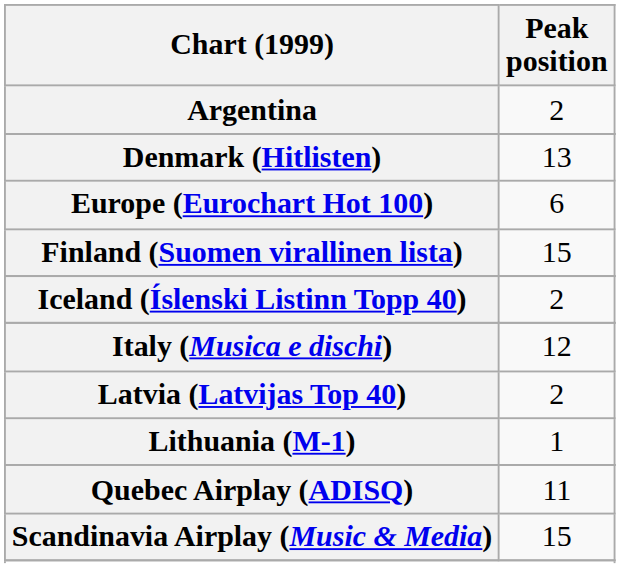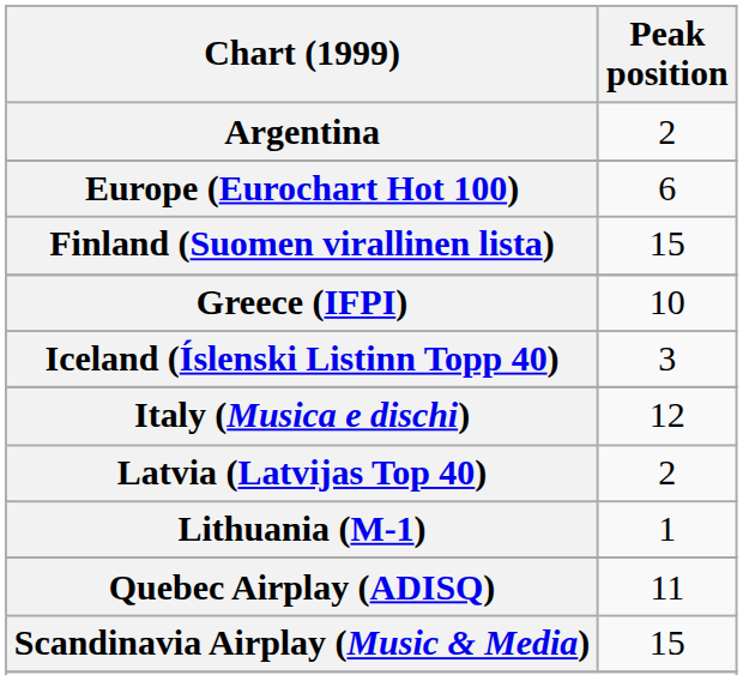 <table class="wikitable sortable plainrowheaders" style="text-align:center">
 <tr>
 <th>Chart (1999)</th>
 <th>Peak<br>position</th>
 </tr>
 <tr>
 <th scope="row">Argentina</th>
 <td style="text-align:center;">2</td>
 </tr>
 <tr>
 </tr>
 <tr>
 </tr>
 <tr>
 </tr>
 <tr>
 </tr>
 <tr>
 </tr>
 <tr>
 </tr>
 <tr>
-<th scope="row">Denmark (<a href='#'>Hitlisten</a>)</th>
-<td style="text-align:center;">13</td>
-</tr>
-<tr>
 <th scope="row">Europe (<a href='#'>Eurochart Hot 100</a>)</th>
 <td>6</td>
 </tr>
 <tr>
 <th scope="row">Finland (<a href='#'>Suomen virallinen lista</a>)</th>
 <td>15</td>
 </tr>
 <tr>
 </tr>
 <tr>
 </tr>
 <tr>
+<th scope="row">Greece (<a href='#'>IFPI</a>)</th>
+<td>10</td>
+</tr>
+<tr>
 <th scope="row">Iceland (<a href='#'>Íslenski Listinn Topp 40</a>)</th>
-<td>2</td>
+<td>3</td>
 </tr>
 <tr>
 </tr>
 <tr>
 <th scope="row">Italy (<em><a href='#'>Musica e dischi</a></em>)</th>
 <td>12</td>
 </tr>
 <tr>
 <th scope="row">Latvia (<a href='#'>Latvijas Top 40</a>)</th>
 <td>2</td>
 </tr>
 <tr>
 <th scope="row">Lithuania (<a href='#'>M-1</a>)</th>
 <td>1</td>
 </tr>
 <tr>
 </tr>
 <tr>
 </tr>
 <tr>
 </tr>
 <tr>
 </tr>
 <tr>
 <th scope="row">Quebec Airplay (<a href='#'>ADISQ</a>)</th>
 <td>11</td>
 </tr>
 <tr>
 <th scope="row">Scandinavia Airplay (<em><a href='#'>Music & Media</a></em>)</th>
 <td>15</td>
 </tr>
 <tr>
 </tr>
 <tr>
 </tr>
 <tr>
 </tr>
 <tr>
 </tr>
 <tr>
 </tr>
 <tr>
 </tr>
 <tr>
 </tr>
 <tr>
 </tr>
 <tr>
 </tr>
 </table>
